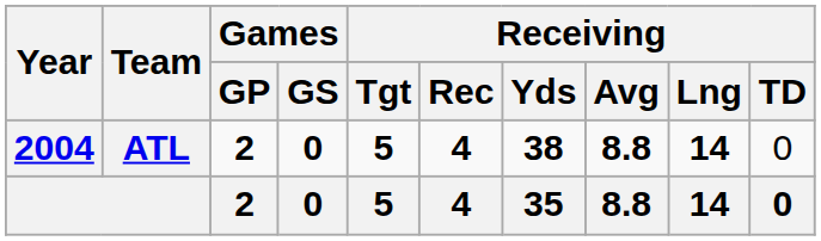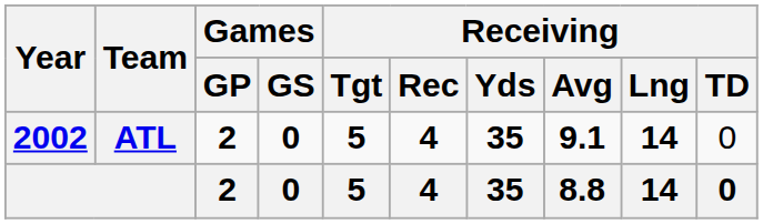 <table class="wikitable" style="text-align:center">
 <tr>
 <th rowspan="2">Year</th>
 <th rowspan="2">Team</th>
 <th colspan="2">Games</th>
 <th colspan="6">Receiving</th>
 </tr>
 <tr>
 <th>GP</th>
 <th>GS</th>
 <th>Tgt</th>
 <th>Rec</th>
 <th>Yds</th>
 <th>Avg</th>
 <th>Lng</th>
 <th>TD</th>
 </tr>
 <tr>
-<th><a href='#'>2004</a></th>
+<th><a href='#'>2002</a></th>
 <th><a href='#'>ATL</a></th>
 <td><strong>2</strong></td>
 <td><strong>0</strong></td>
 <td><strong>5</strong></td>
 <td><strong>4</strong></td>
-<td><strong>38</strong></td>
-<td><strong>8.8</strong></td>
+<td><strong>35</strong></td>
+<td><strong>9.1</strong></td>
 <td><strong>14</strong></td>
 <td>0</td>
 </tr>
 <tr>
 <th colspan="2"></th>
 <th>2</th>
 <th>0</th>
 <th>5</th>
 <th>4</th>
 <th>35</th>
 <th>8.8</th>
 <th>14</th>
 <th>0</th>
 </tr>
 </table>
